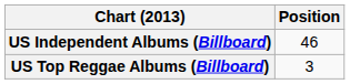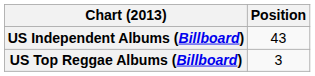 <table class="wikitable sortable plainrowheaders" style="text-align:center">
 <tr>
 <th scope="col">Chart (2013)</th>
 <th scope="col">Position</th>
 </tr>
 <tr>
 <th scope="row">US Independent Albums (<a href='#'><em>Billboard</em></a>)</th>
-<td style="text-align:center;">46</td>
+<td style="text-align:center;">43</td>
 </tr>
 <tr>
 <th scope="row">US Top Reggae Albums (<a href='#'><em>Billboard</em></a>)</th>
 <td style="text-align:center;">3</td>
 </tr>
 </table>
